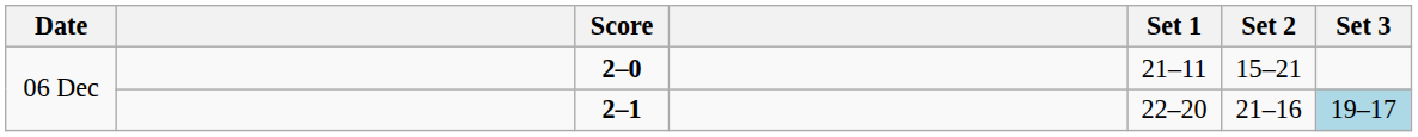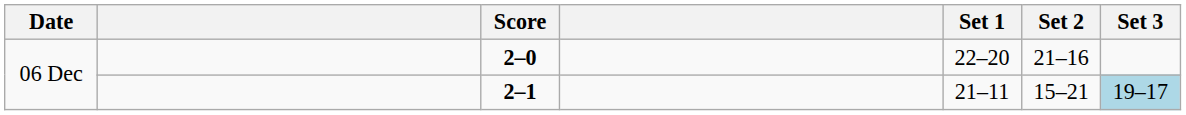 <table class="wikitable" style="text-align: center;">
 <tr>
 <th width="60">Date</th>
 <th align="right" width="270"></th>
 <th width="50">Score</th>
 <th align="left" width="270"></th>
 <th width="50">Set 1</th>
 <th width="50">Set 2</th>
 <th width="50">Set 3</th>
 </tr>
 <tr>
 <td rowspan=2>06 Dec</td>
 <td align=left><strong></strong></td>
 <td align=center><strong>2–0</strong></td>
 <td align=left></td>
-<td>21–11</td>
-<td>15–21</td>
+<td>22–20</td>
+<td>21–16</td>
 <td></td>
 </tr>
 <tr>
 <td align=left><strong></strong></td>
 <td align=center><strong>2–1</strong></td>
 <td align=left></td>
-<td>22–20</td>
-<td>21–16</td>
+<td>21–11</td>
+<td>15–21</td>
 <td style="background: lightblue;">19–17</td>
 </tr>
 </table>
